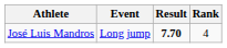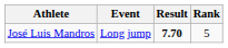 <table class=wikitable style=font-size:90%;text-align:center>
 <tr>
 <th>Athlete</th>
 <th>Event</th>
 <th>Result</th>
 <th>Rank</th>
 </tr>
 <tr>
 <td align=left><a href='#'>José Luis Mandros</a></td>
 <td align=left rowspan=2><a href='#'>Long jump</a></td>
 <td><strong>7.70</strong></td>
-<td>4</td>
+<td>5</td>
 </tr>
 </table>
